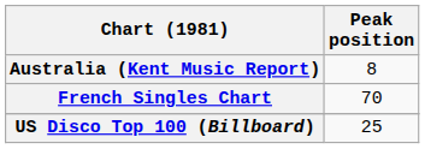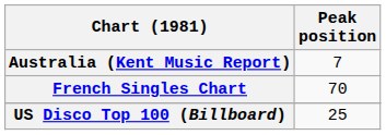 <table class="wikitable sortable plainrowheaders" style="text-align:center">
 <tr>
 <th>Chart (1981)</th>
 <th>Peak<br>position</th>
 </tr>
 <tr>
 <th scope="row">Australia (<a href='#'>Kent Music Report</a>)</th>
-<td>8</td>
+<td>7</td>
 </tr>
 <tr>
 <th scope="row"><a href='#'>French Singles Chart</a></th>
 <td>70</td>
 </tr>
 <tr>
 </tr>
 <tr>
 </tr>
 <tr>
 <th scope="row">US <a href='#'>Disco Top 100</a> (<em>Billboard</em>)</th>
 <td>25</td>
 </tr>
 </table>
